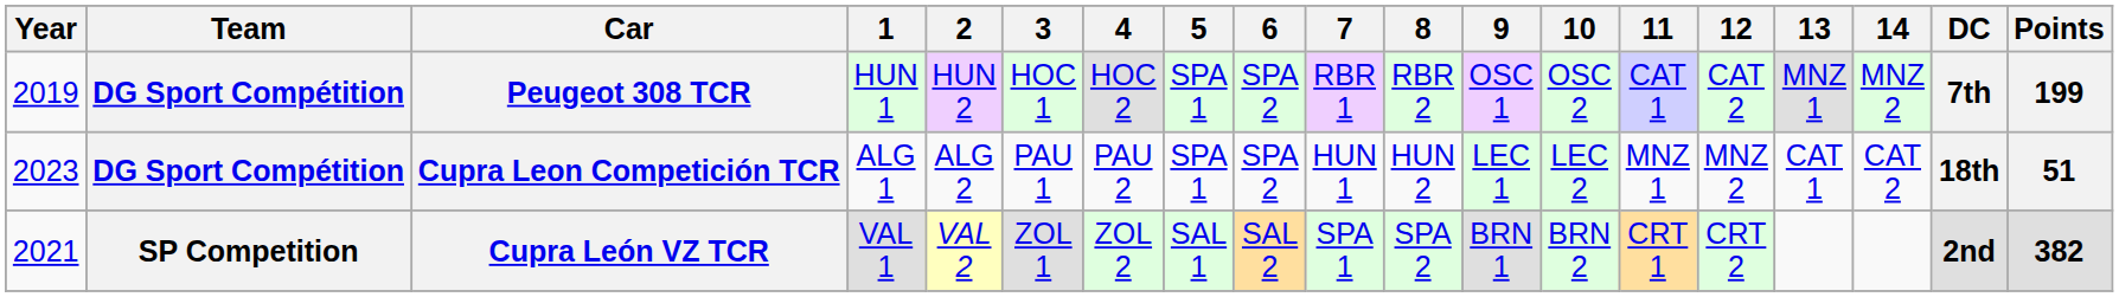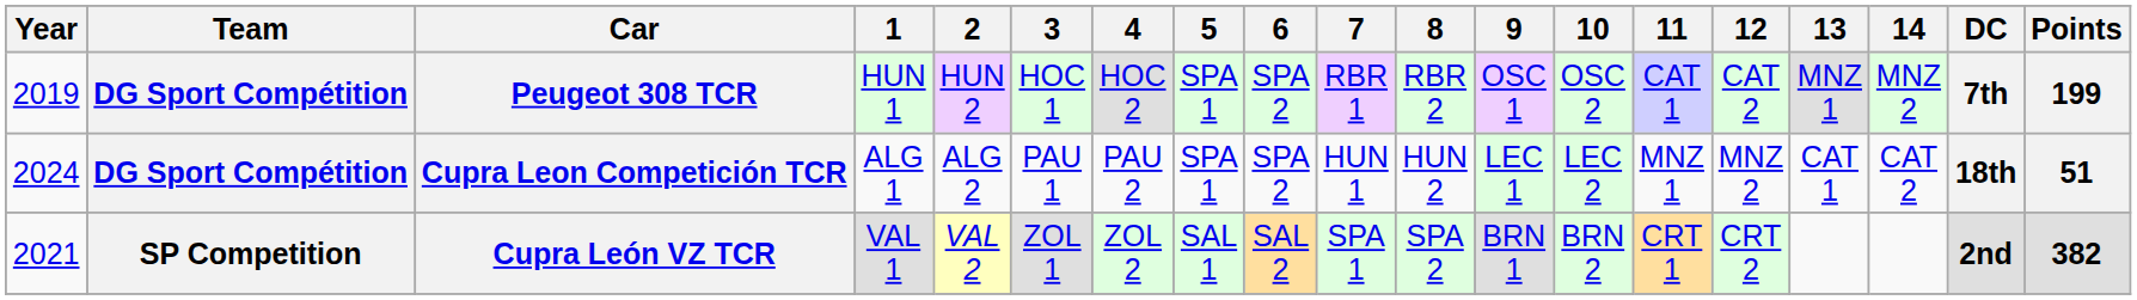 <table class="wikitable" style="text-align:center; font-size:85%">
 <tr>
 <th>Year</th>
 <th>Team</th>
 <th>Car</th>
 <th>1</th>
 <th>2</th>
 <th>3</th>
 <th>4</th>
 <th>5</th>
 <th>6</th>
 <th>7</th>
 <th>8</th>
 <th>9</th>
 <th>10</th>
 <th>11</th>
 <th>12</th>
 <th>13</th>
 <th>14</th>
 <th>DC</th>
 <th>Points</th>
 </tr>
 <tr>
 <td><a href='#'>2019</a></td>
 <th><a href='#'>DG Sport Compétition</a></th>
 <th><a href='#'>Peugeot 308 TCR</a></th>
 <td style="background:#DFFFDF;"><a href='#'>HUN<br>1</a><br></td>
 <td style="background:#EFCFFF;"><a href='#'>HUN<br>2</a><br></td>
 <td style="background:#DFFFDF;"><a href='#'>HOC<br>1</a><br></td>
 <td style="background:#DFDFDF;"><a href='#'>HOC<br>2</a><br></td>
 <td style="background:#DFFFDF;"><a href='#'>SPA<br>1</a><br></td>
 <td style="background:#DFFFDF;"><a href='#'>SPA<br>2</a><br></td>
 <td style="background:#EFCFFF;"><a href='#'>RBR<br>1</a><br></td>
 <td style="background:#DFFFDF;"><a href='#'>RBR<br>2</a><br></td>
 <td style="background:#EFCFFF;"><a href='#'>OSC<br>1</a><br></td>
 <td style="background:#DFFFDF;"><a href='#'>OSC<br>2</a><br></td>
 <td style="background:#CFCFFF;"><a href='#'>CAT<br>1</a><br></td>
 <td style="background:#DFFFDF;"><a href='#'>CAT<br>2</a><br></td>
 <td style="background:#DFDFDF;"><a href='#'>MNZ<br>1</a><br></td>
 <td style="background:#DFFFDF;"><a href='#'>MNZ<br>2</a><br></td>
 <th>7th</th>
 <th>199</th>
 </tr>
 <tr>
-<td><a href='#'>2023</a></td>
+<td><a href='#'>2024</a></td>
 <th><a href='#'>DG Sport Compétition</a></th>
 <th><a href='#'>Cupra Leon Competición TCR</a></th>
 <td><a href='#'>ALG<br>1</a></td>
 <td><a href='#'>ALG<br>2</a></td>
 <td><a href='#'>PAU<br>1</a></td>
 <td><a href='#'>PAU<br>2</a></td>
 <td><a href='#'>SPA<br>1</a></td>
 <td><a href='#'>SPA<br>2</a></td>
 <td><a href='#'>HUN<br>1</a></td>
 <td><a href='#'>HUN<br>2</a></td>
 <td style="background:#DFFFDF;"><a href='#'>LEC<br>1</a><br></td>
 <td style="background:#DFFFDF;"><a href='#'>LEC<br>2</a><br></td>
 <td><a href='#'>MNZ<br>1</a></td>
 <td><a href='#'>MNZ<br>2</a></td>
 <td><a href='#'>CAT<br>1</a></td>
 <td><a href='#'>CAT<br>2</a></td>
 <th>18th</th>
 <th>51</th>
 </tr>
 <tr>
 <td><a href='#'>2021</a></td>
 <th>SP Competition</th>
 <th><a href='#'>Cupra León VZ TCR</a></th>
 <td style="background:#DFDFDF;"><a href='#'>VAL<br>1</a><br></td>
 <td style="background:#FFFFBF;"><em><a href='#'>VAL<br>2</a></em><br></td>
 <td style="background:#DFDFDF;"><a href='#'>ZOL<br>1</a><br></td>
 <td style="background:#DFFFDF;"><a href='#'>ZOL<br>2</a><br></td>
 <td style="background:#DFFFDF;"><a href='#'>SAL<br>1</a><br></td>
 <td style="background:#FFDF9F;"><a href='#'>SAL<br>2</a><br></td>
 <td style="background:#DFFFDF;"><a href='#'>SPA<br>1</a><br></td>
 <td style="background:#DFFFDF;"><a href='#'>SPA<br>2</a><br></td>
 <td style="background:#DFDFDF;"><a href='#'>BRN<br>1</a><br></td>
 <td style="background:#DFFFDF;"><a href='#'>BRN<br>2</a><br></td>
 <td style="background:#FFDF9F;"><a href='#'>CRT<br>1</a><br></td>
 <td style="background:#DFFFDF;"><a href='#'>CRT<br>2</a><br></td>
 <td></td>
 <td></td>
 <th style="background:#DFDFDF;">2nd</th>
 <th style="background:#DFDFDF;">382</th>
 </tr>
 </table>
